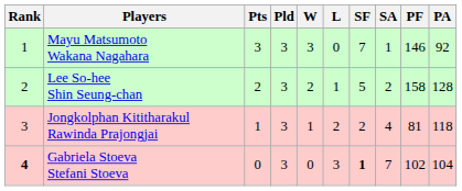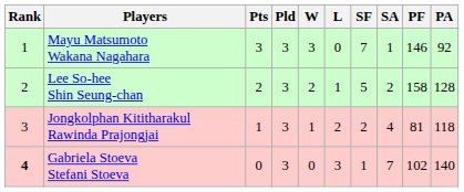 <table class="wikitable" style="font-size:90%; text-align:center">
 <tr>
 <th width="20">Rank</th>
 <th width="200">Players</th>
 <th width="20">Pts</th>
 <th width="20">Pld</th>
 <th width="20">W</th>
 <th width="20">L</th>
 <th width="20">SF</th>
 <th width="20">SA</th>
 <th width="20">PF</th>
 <th width="20">PA</th>
 </tr>
 <tr bgcolor="#ccffcc">
 <td>1</td>
 <td style="text-align:left"> <a href='#'>Mayu Matsumoto</a> <br>  <a href='#'>Wakana Nagahara</a></td>
 <td>3</td>
 <td>3</td>
 <td>3</td>
 <td>0</td>
 <td>7</td>
 <td>1</td>
 <td>146</td>
 <td>92</td>
 </tr>
 <tr bgcolor="#ccffcc">
 <td>2</td>
 <td style="text-align:left"> <a href='#'>Lee So-hee</a> <br>  <a href='#'>Shin Seung-chan</a></td>
 <td>2</td>
 <td>3</td>
 <td>2</td>
 <td>1</td>
 <td>5</td>
 <td>2</td>
 <td>158</td>
 <td>128</td>
 </tr>
 <tr bgcolor="ffcccc">
 <td>3</td>
 <td style="text-align:left"> <a href='#'>Jongkolphan Kititharakul</a> <br>  <a href='#'>Rawinda Prajongjai</a></td>
 <td>1</td>
 <td>3</td>
 <td>1</td>
 <td>2</td>
 <td>2</td>
 <td>4</td>
 <td>81</td>
 <td>118</td>
 </tr>
 <tr bgcolor="ffcccc">
 <td><strong>4</strong></td>
 <td style="text-align:left"> <a href='#'>Gabriela Stoeva</a> <br>  <a href='#'>Stefani Stoeva</a></td>
 <td>0</td>
 <td>3</td>
 <td>0</td>
 <td>3</td>
-<td><strong>1</strong></td>
+<td>1</td>
 <td>7</td>
 <td>102</td>
-<td>104</td>
+<td>140</td>
 </tr>
 </table>
